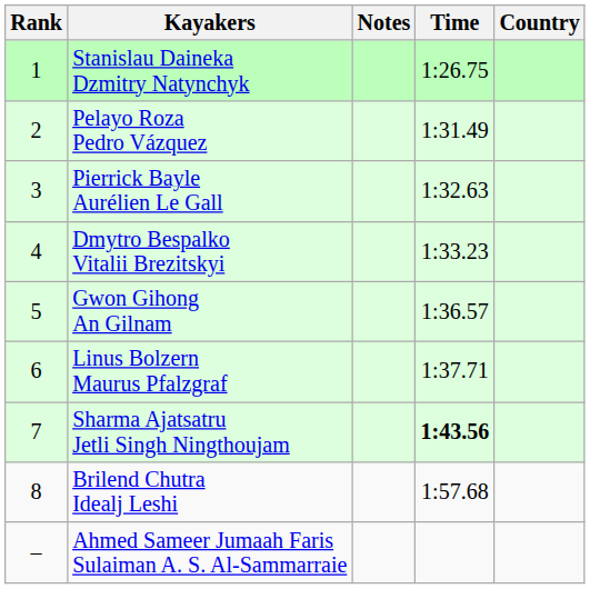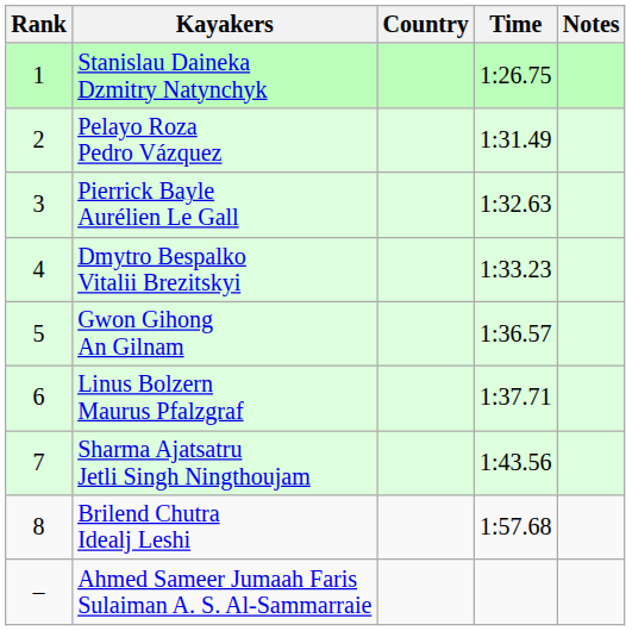 <table class="wikitable" style="text-align:center">
 <tr>
 <th>Rank</th>
 <th>Kayakers</th>
+<th>Country</th>
+<th>Time</th>
 <th>Notes</th>
-<th>Time</th>
-<th>Country</th>
 </tr>
 <tr bgcolor=bbffbb>
 <td>1</td>
 <td align="left"><a href='#'>Stanislau Daineka</a><br><a href='#'>Dzmitry Natynchyk</a></td>
+<td align="left"></td>
+<td>1:26.75</td>
 <td></td>
-<td>1:26.75</td>
-<td align="left"></td>
 </tr>
 <tr bgcolor=ddffdd>
 <td>2</td>
 <td align="left"><a href='#'>Pelayo Roza</a><br><a href='#'>Pedro Vázquez</a></td>
+<td align="left"></td>
+<td>1:31.49</td>
 <td></td>
-<td>1:31.49</td>
-<td align="left"></td>
 </tr>
 <tr bgcolor=ddffdd>
 <td>3</td>
 <td align="left"><a href='#'>Pierrick Bayle</a><br><a href='#'>Aurélien Le Gall</a></td>
+<td align="left"></td>
+<td>1:32.63</td>
 <td></td>
-<td>1:32.63</td>
-<td align="left"></td>
 </tr>
 <tr bgcolor=ddffdd>
 <td>4</td>
 <td align="left"><a href='#'>Dmytro Bespalko</a><br><a href='#'>Vitalii Brezitskyi</a></td>
+<td align="left"></td>
+<td>1:33.23</td>
 <td></td>
-<td>1:33.23</td>
-<td align="left"></td>
 </tr>
 <tr bgcolor=ddffdd>
 <td>5</td>
 <td align="left"><a href='#'>Gwon Gihong</a><br><a href='#'>An Gilnam</a></td>
+<td align="left"></td>
+<td>1:36.57</td>
 <td></td>
-<td>1:36.57</td>
-<td align="left"></td>
 </tr>
 <tr bgcolor=ddffdd>
 <td>6</td>
 <td align="left"><a href='#'>Linus Bolzern</a><br><a href='#'>Maurus Pfalzgraf</a></td>
+<td align="left"></td>
+<td>1:37.71</td>
 <td></td>
-<td>1:37.71</td>
-<td align="left"></td>
 </tr>
 <tr bgcolor=ddffdd>
 <td>7</td>
 <td align="left"><a href='#'>Sharma Ajatsatru</a><br><a href='#'>Jetli Singh Ningthoujam</a></td>
+<td align="left"></td>
+<td>1:43.56</td>
 <td></td>
-<td><strong>1:43.56</strong></td>
-<td align="left"></td>
 </tr>
 <tr>
 <td>8</td>
 <td align="left"><a href='#'>Brilend Chutra</a><br><a href='#'>Idealj Leshi</a></td>
+<td align="left"></td>
+<td>1:57.68</td>
 <td></td>
-<td>1:57.68</td>
-<td align="left"></td>
 </tr>
 <tr>
 <td>–</td>
 <td align="left"><a href='#'>Ahmed Sameer Jumaah Faris</a><br><a href='#'>Sulaiman A. S. Al-Sammarraie</a></td>
+<td align="left"></td>
 <td></td>
 <td></td>
-<td align="left"></td>
 </tr>
 </table>
